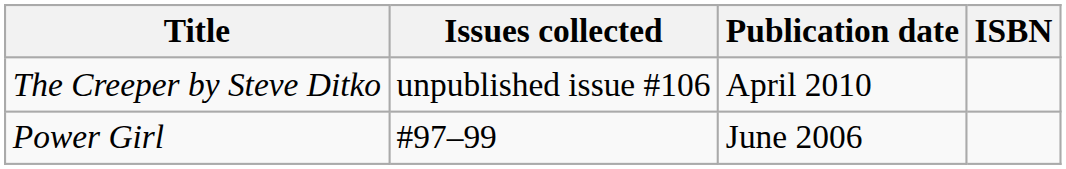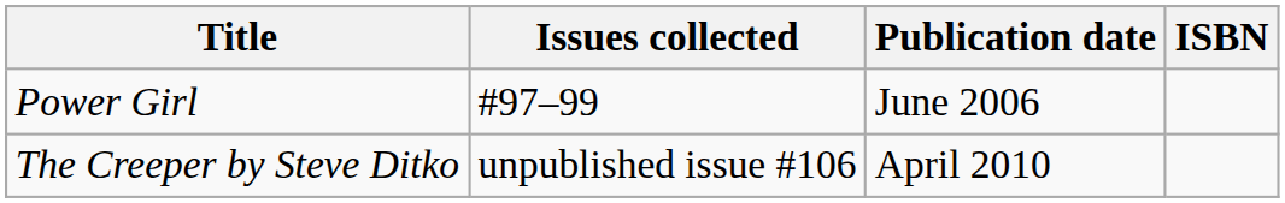 <table class="wikitable">
 <tr>
 <th>Title</th>
 <th>Issues collected</th>
 <th>Publication date</th>
 <th>ISBN</th>
 </tr>
 <tr>
+<td><em>Power Girl</em></td>
+<td>#97–99</td>
+<td>June 2006</td>
+<td></td>
+</tr>
+<tr>
 <td><em>The Creeper by Steve Ditko</em></td>
 <td>unpublished issue #106</td>
 <td>April 2010</td>
 <td></td>
 </tr>
-<tr>
-<td><em>Power Girl</em></td>
-<td>#97–99</td>
-<td>June 2006</td>
-<td></td>
-</tr>
 </table>
